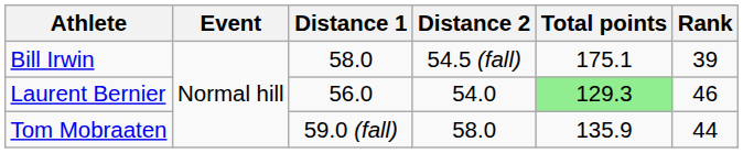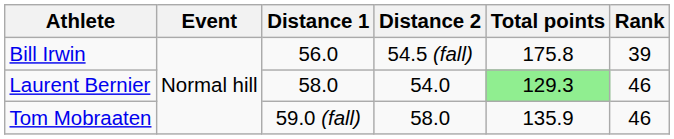 <table class="wikitable" style="font-size:90%">
 <tr>
 <th>Athlete</th>
 <th>Event</th>
 <th>Distance 1</th>
 <th>Distance 2</th>
 <th>Total points</th>
 <th>Rank</th>
 </tr>
 <tr>
 <td><a href='#'>Bill Irwin</a></td>
 <td rowspan="4">Normal hill</td>
-<td align="center">58.0</td>
+<td align="center">56.0</td>
 <td align="center">54.5 <em>(fall)</em></td>
-<td align="center">175.1</td>
+<td align="center">175.8</td>
 <td align="center">39</td>
 </tr>
 <tr>
 <td><a href='#'>Laurent Bernier</a></td>
-<td align="center">56.0</td>
+<td align="center">58.0</td>
 <td align="center">54.0</td>
 <td align="center" style="background: lightgreen;">129.3</td>
 <td align="center">46</td>
 </tr>
 <tr>
 <td><a href='#'>Tom Mobraaten</a></td>
 <td align="center">59.0 <em>(fall)</em></td>
 <td align="center">58.0</td>
 <td align="center">135.9</td>
-<td align="center">44</td>
+<td align="center">46</td>
 </tr>
 </table>
